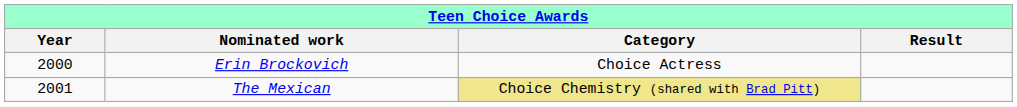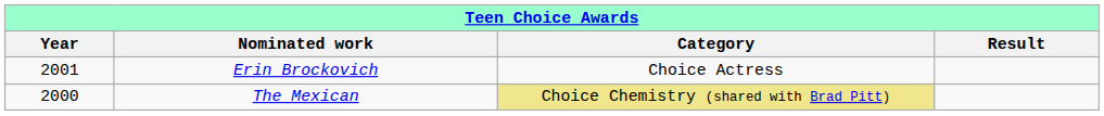 <table width="70%" class="wikitable sortable">
 <tr>
 <th colspan="4" - style="background:#99FFCC;" align="center"><a href='#'>Teen Choice Awards</a></th>
 </tr>
 <tr>
 <th width="10%">Year</th>
 <th width="35%">Nominated work</th>
 <th width="40%">Category</th>
 <th width="15%">Result</th>
 </tr>
 <tr>
-<td align="center">2000</td>
+<td align="center">2001</td>
 <td align="center"><em><a href='#'>Erin Brockovich</a></em></td>
 <td align="center">Choice Actress</td>
 <td></td>
 </tr>
 <tr>
-<td align="center">2001</td>
+<td align="center">2000</td>
 <td align="center"><em><a href='#'>The Mexican</a></em></td>
 <td align="center" style="background: khaki;">Choice Chemistry <small>(shared with <a href='#'>Brad Pitt</a>)</small></td>
 <td></td>
 </tr>
 </table>
